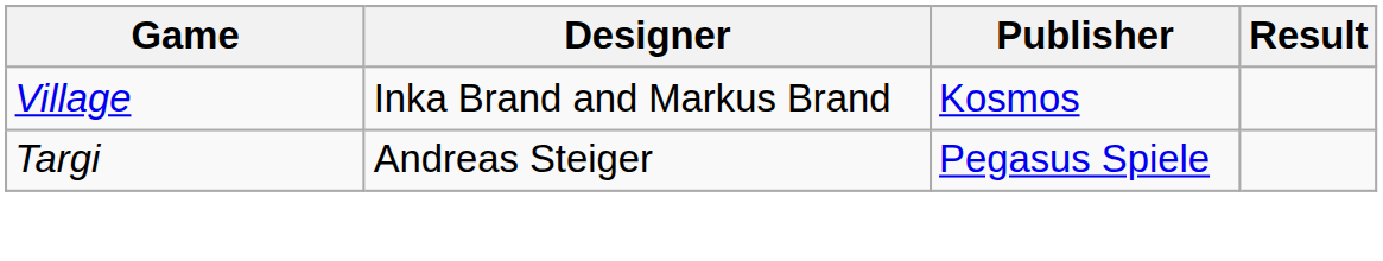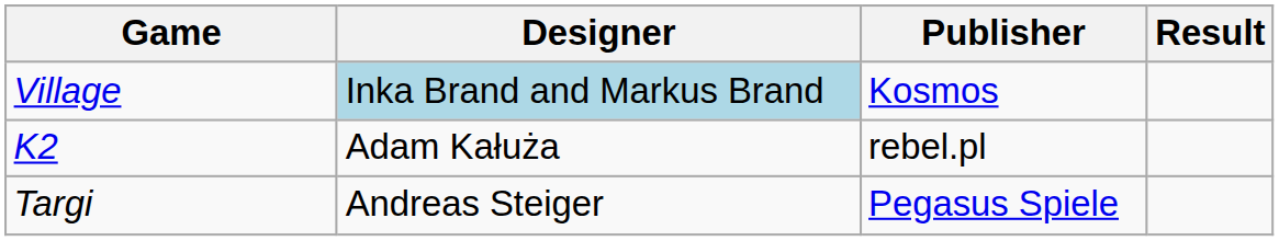 <table class="wikitable">
 <tr>
 <th style="width:140px;">Game</th>
 <th style="width:225px;">Designer</th>
 <th style="width:120px;">Publisher</th>
 <th>Result</th>
 </tr>
 <tr>
 <td><em><a href='#'>Village</a></em></td>
-<td>Inka Brand and Markus Brand</td>
+<td style="background: lightblue;">Inka Brand and Markus Brand</td>
 <td><a href='#'>Kosmos</a></td>
+<td></td>
+</tr>
+<tr>
+<td><a href='#'><em>K2</em></a></td>
+<td>Adam Kałuża</td>
+<td>rebel.pl</td>
 <td></td>
 </tr>
 <tr>
 <td><em>Targi</em></td>
 <td>Andreas Steiger</td>
 <td><a href='#'>Pegasus Spiele</a></td>
 <td></td>
 </tr>
 </table>
